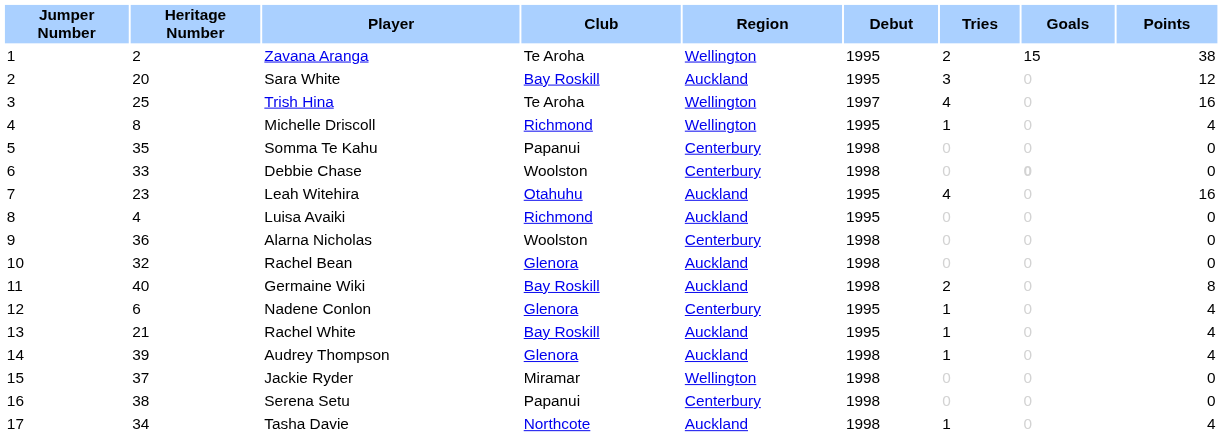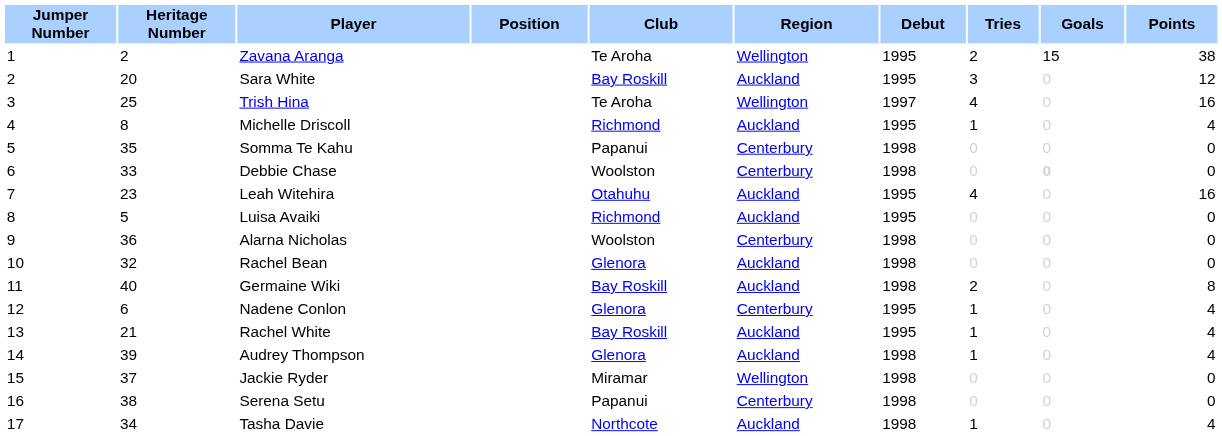 <table class="sortable" border="0" cellspacing="2" cellpadding="2" style="width:80%;" style="text-align:center;">
 <tr style="background:#AAD0FF">
 <th>Jumper<br>Number</th>
 <th>Heritage<br>Number</th>
 <th>Player</th>
+<th>Position</th>
 <th>Club</th>
 <th>Region</th>
 <th>Debut</th>
 <th>Tries</th>
 <th>Goals</th>
 <th>Points</th>
 </tr>
 <tr>
 <td>1</td>
 <td>2</td>
 <td style="text-align:left"><a href='#'>Zavana Aranga</a></td>
+<td></td>
 <td style="text-align:left"> Te Aroha</td>
 <td> <a href='#'>Wellington</a></td>
 <td>1995</td>
 <td>2</td>
 <td>15</td>
 <td style="text-align:right">38</td>
 </tr>
 <tr>
 <td>2</td>
 <td>20</td>
 <td style="text-align:left">Sara White</td>
+<td></td>
 <td style="text-align:left"> <a href='#'>Bay Roskill</a></td>
 <td> <a href='#'>Auckland</a></td>
 <td>1995</td>
 <td>3</td>
 <td style="color:lightgray">0</td>
 <td style="text-align:right">12</td>
 </tr>
 <tr>
 <td>3</td>
 <td>25</td>
 <td style="text-align:left"><a href='#'>Trish Hina</a></td>
+<td></td>
 <td style="text-align:left"> Te Aroha</td>
 <td> <a href='#'>Wellington</a></td>
 <td>1997</td>
 <td>4</td>
 <td style="color:lightgray">0</td>
 <td style="text-align:right">16</td>
 </tr>
 <tr>
 <td>4</td>
 <td>8</td>
 <td style="text-align:left">Michelle Driscoll</td>
+<td></td>
 <td style="text-align:left"> <a href='#'>Richmond</a></td>
-<td> <a href='#'>Wellington</a></td>
+<td> <a href='#'>Auckland</a></td>
 <td>1995</td>
 <td>1</td>
 <td style="color:lightgray">0</td>
 <td style="text-align:right">4</td>
 </tr>
 <tr>
 <td>5</td>
 <td>35</td>
 <td style="text-align:left">Somma Te Kahu</td>
+<td></td>
 <td style="text-align:left"> Papanui</td>
 <td> <a href='#'>Centerbury</a></td>
 <td>1998</td>
 <td style="color:lightgray">0</td>
 <td style="color:lightgray">0</td>
 <td style="text-align:right">0</td>
 </tr>
 <tr>
 <td>6</td>
 <td>33</td>
 <td style="text-align:left">Debbie Chase</td>
+<td></td>
 <td style="text-align:left"> Woolston</td>
 <td> <a href='#'>Centerbury</a></td>
 <td>1998</td>
 <td style="color:lightgray">0</td>
 <td style="color:lightgray"><strong>0</strong></td>
 <td style="text-align:right">0</td>
 </tr>
 <tr>
 <td>7</td>
 <td>23</td>
 <td style="text-align:left">Leah Witehira</td>
+<td></td>
 <td style="text-align:left"> <a href='#'>Otahuhu</a></td>
 <td> <a href='#'>Auckland</a></td>
 <td>1995</td>
 <td>4</td>
 <td style="color:lightgray">0</td>
 <td style="text-align:right">16</td>
 </tr>
 <tr>
 <td>8</td>
-<td>4</td>
+<td>5</td>
 <td style="text-align:left">Luisa Avaiki</td>
+<td></td>
 <td style="text-align:left"> <a href='#'>Richmond</a></td>
 <td> <a href='#'>Auckland</a></td>
 <td>1995</td>
 <td style="color:lightgray">0</td>
 <td style="color:lightgray">0</td>
 <td style="text-align:right">0</td>
 </tr>
 <tr>
 <td>9</td>
 <td>36</td>
 <td style="text-align:left">Alarna Nicholas</td>
+<td></td>
 <td style="text-align:left"> Woolston</td>
 <td> <a href='#'>Centerbury</a></td>
 <td>1998</td>
 <td style="color:lightgray">0</td>
 <td style="color:lightgray">0</td>
 <td style="text-align:right">0</td>
 </tr>
 <tr>
 <td>10</td>
 <td>32</td>
 <td style="text-align:left">Rachel Bean</td>
+<td></td>
 <td style="text-align:left"> <a href='#'>Glenora</a></td>
 <td> <a href='#'>Auckland</a></td>
 <td>1998</td>
 <td style="color:lightgray">0</td>
 <td style="color:lightgray">0</td>
 <td style="text-align:right">0</td>
 </tr>
 <tr>
 <td>11</td>
 <td>40</td>
 <td style="text-align:left">Germaine Wiki</td>
+<td></td>
 <td style="text-align:left"> <a href='#'>Bay Roskill</a></td>
 <td> <a href='#'>Auckland</a></td>
 <td>1998</td>
 <td>2</td>
 <td style="color:lightgray">0</td>
 <td style="text-align:right">8</td>
 </tr>
 <tr>
 <td>12</td>
 <td>6</td>
 <td style="text-align:left">Nadene Conlon</td>
+<td></td>
 <td style="text-align:left"> <a href='#'>Glenora</a></td>
 <td> <a href='#'>Centerbury</a></td>
 <td>1995</td>
 <td>1</td>
 <td style="color:lightgray">0</td>
 <td style="text-align:right">4</td>
 </tr>
 <tr>
 <td>13</td>
 <td>21</td>
 <td style="text-align:left">Rachel White</td>
+<td></td>
 <td style="text-align:left"> <a href='#'>Bay Roskill</a></td>
 <td> <a href='#'>Auckland</a></td>
 <td>1995</td>
 <td>1</td>
 <td style="color:lightgray">0</td>
 <td style="text-align:right">4</td>
 </tr>
 <tr>
 <td>14</td>
 <td>39</td>
 <td style="text-align:left">Audrey Thompson</td>
+<td></td>
 <td style="text-align:left"> <a href='#'>Glenora</a></td>
 <td> <a href='#'>Auckland</a></td>
 <td>1998</td>
 <td>1</td>
 <td style="color:lightgray">0</td>
 <td style="text-align:right">4</td>
 </tr>
 <tr>
 <td>15</td>
 <td>37</td>
 <td style="text-align:left">Jackie Ryder</td>
+<td></td>
 <td style="text-align:left"> Miramar</td>
 <td> <a href='#'>Wellington</a></td>
 <td>1998</td>
 <td style="color:lightgray">0</td>
 <td style="color:lightgray">0</td>
 <td style="text-align:right">0</td>
 </tr>
 <tr>
 <td>16</td>
 <td>38</td>
 <td style="text-align:left">Serena Setu</td>
+<td></td>
 <td style="text-align:left"> Papanui</td>
 <td> <a href='#'>Centerbury</a></td>
 <td>1998</td>
 <td style="color:lightgray">0</td>
 <td style="color:lightgray">0</td>
 <td style="text-align:right">0</td>
 </tr>
 <tr>
 <td>17</td>
 <td>34</td>
 <td style="text-align:left">Tasha Davie</td>
+<td></td>
 <td style="text-align:left"> <a href='#'>Northcote</a></td>
 <td> <a href='#'>Auckland</a></td>
 <td>1998</td>
 <td>1</td>
 <td style="color:lightgray">0</td>
 <td style="text-align:right">4</td>
 </tr>
 </table>
